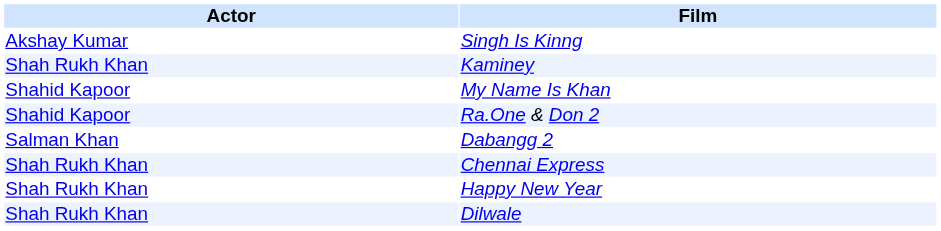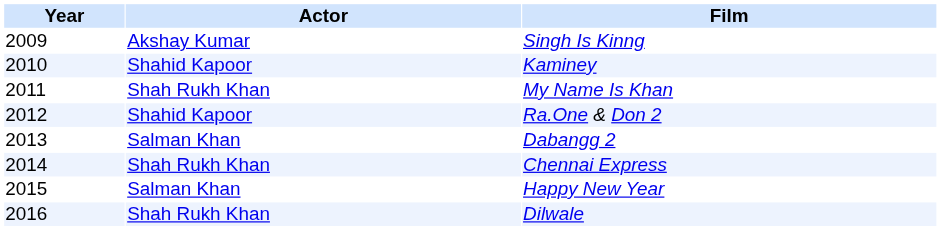 <table cellspacing="1" cellpadding="1" border="0" width="50%">
 <tr bgcolor="#d1e4fd">
+<th>Year</th>
 <th>Actor</th>
 <th>Film</th>
 </tr>
 <tr>
+<td>2009</td>
 <td><a href='#'>Akshay Kumar</a></td>
 <td><em><a href='#'>Singh Is Kinng</a></em></td>
 </tr>
 <tr bgcolor=#edf3fe>
-<td><a href='#'>Shah Rukh Khan</a></td>
+<td>2010</td>
+<td><a href='#'>Shahid Kapoor</a></td>
 <td><em><a href='#'>Kaminey</a></em></td>
 </tr>
 <tr>
-<td><a href='#'>Shahid Kapoor</a></td>
+<td>2011</td>
+<td><a href='#'>Shah Rukh Khan</a></td>
 <td><em><a href='#'>My Name Is Khan</a></em></td>
 </tr>
 <tr bgcolor=#edf3fe>
+<td>2012</td>
 <td><a href='#'>Shahid Kapoor</a></td>
 <td><em><a href='#'>Ra.One</a> & <a href='#'>Don 2</a></em></td>
 </tr>
 <tr>
+<td>2013</td>
 <td><a href='#'>Salman Khan</a></td>
 <td><em><a href='#'>Dabangg 2</a></em></td>
 </tr>
 <tr bgcolor=#edf3fe>
+<td>2014</td>
 <td><a href='#'>Shah Rukh Khan</a></td>
 <td><em><a href='#'>Chennai Express</a></em></td>
 </tr>
 <tr>
-<td><a href='#'>Shah Rukh Khan</a></td>
+<td>2015</td>
+<td><a href='#'>Salman Khan</a></td>
 <td><em><a href='#'>Happy New Year</a></em></td>
 </tr>
 <tr bgcolor=#edf3fe>
+<td>2016</td>
 <td><a href='#'>Shah Rukh Khan</a></td>
 <td><em><a href='#'> Dilwale</a></em></td>
 </tr>
 </table>
